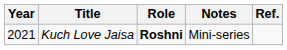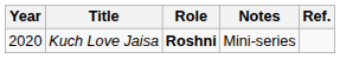 <table class="wikitable sortable">
 <tr>
 <th>Year</th>
 <th>Title</th>
 <th>Role</th>
 <th>Notes</th>
 <th>Ref.</th>
 </tr>
 <tr>
-<td>2021</td>
+<td>2020</td>
 <td><em>Kuch Love Jaisa</em></td>
 <td><strong>Roshni</strong></td>
 <td>Mini-series</td>
 <td></td>
 </tr>
 </table>
